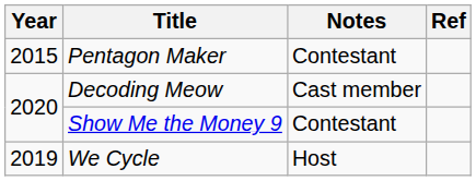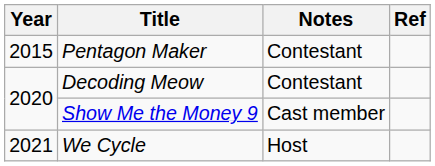 <table class="wikitable">
 <tr>
 <th>Year</th>
 <th>Title</th>
 <th>Notes</th>
 <th>Ref</th>
 </tr>
 <tr>
 <td>2015</td>
 <td><em>Pentagon Maker</em></td>
 <td>Contestant</td>
 <td></td>
 </tr>
 <tr>
 <td rowspan="2">2020</td>
 <td><em>Decoding Meow</em></td>
+<td>Contestant</td>
+<td></td>
+</tr>
+<tr>
+<td><em><a href='#'>Show Me the Money 9</a></em></td>
 <td>Cast member</td>
 <td></td>
 </tr>
 <tr>
-<td><em><a href='#'>Show Me the Money 9</a></em></td>
-<td>Contestant</td>
-<td></td>
-</tr>
-<tr>
-<td>2019</td>
+<td>2021</td>
 <td><em>We Cycle</em></td>
 <td>Host</td>
 <td></td>
 </tr>
 </table>
